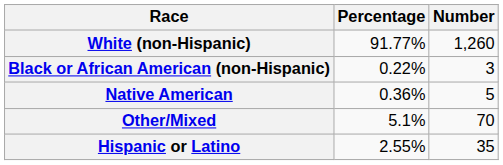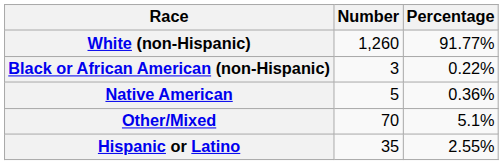 <table class="wikitable" style="text-align:right">
 <tr>
 <th scope="col">Race</th>
+<th scope="col">Number</th>
 <th scope="col">Percentage</th>
-<th scope="col">Number</th>
 </tr>
 <tr>
 <th scope="row"><a href='#'>White</a> (non-Hispanic)</th>
+<td>1,260</td>
 <td>91.77%</td>
-<td>1,260</td>
 </tr>
 <tr>
 <th scope="row"><a href='#'>Black or African American</a> (non-Hispanic)</th>
+<td>3</td>
 <td>0.22%</td>
-<td>3</td>
 </tr>
 <tr>
 <th scope="row"><a href='#'>Native American</a></th>
+<td>5</td>
 <td>0.36%</td>
-<td>5</td>
 </tr>
 <tr>
 <th scope="row"><a href='#'>Other/Mixed</a></th>
+<td>70</td>
 <td>5.1%</td>
-<td>70</td>
 </tr>
 <tr>
 <th scope="row"><a href='#'>Hispanic</a> or <a href='#'>Latino</a></th>
+<td>35</td>
 <td>2.55%</td>
-<td>35</td>
 </tr>
 </table>
